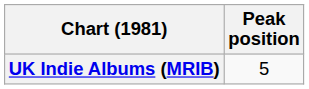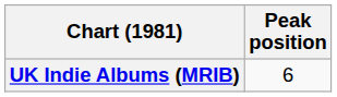 <table class="wikitable sortable plainrowheaders" style="text-align:center">
 <tr>
 <th>Chart (1981)</th>
 <th>Peak<br>position</th>
 </tr>
 <tr>
 <th scope="row"><a href='#'>UK Indie Albums</a> (<a href='#'>MRIB</a>)</th>
-<td>5</td>
+<td>6</td>
 </tr>
 </table>
